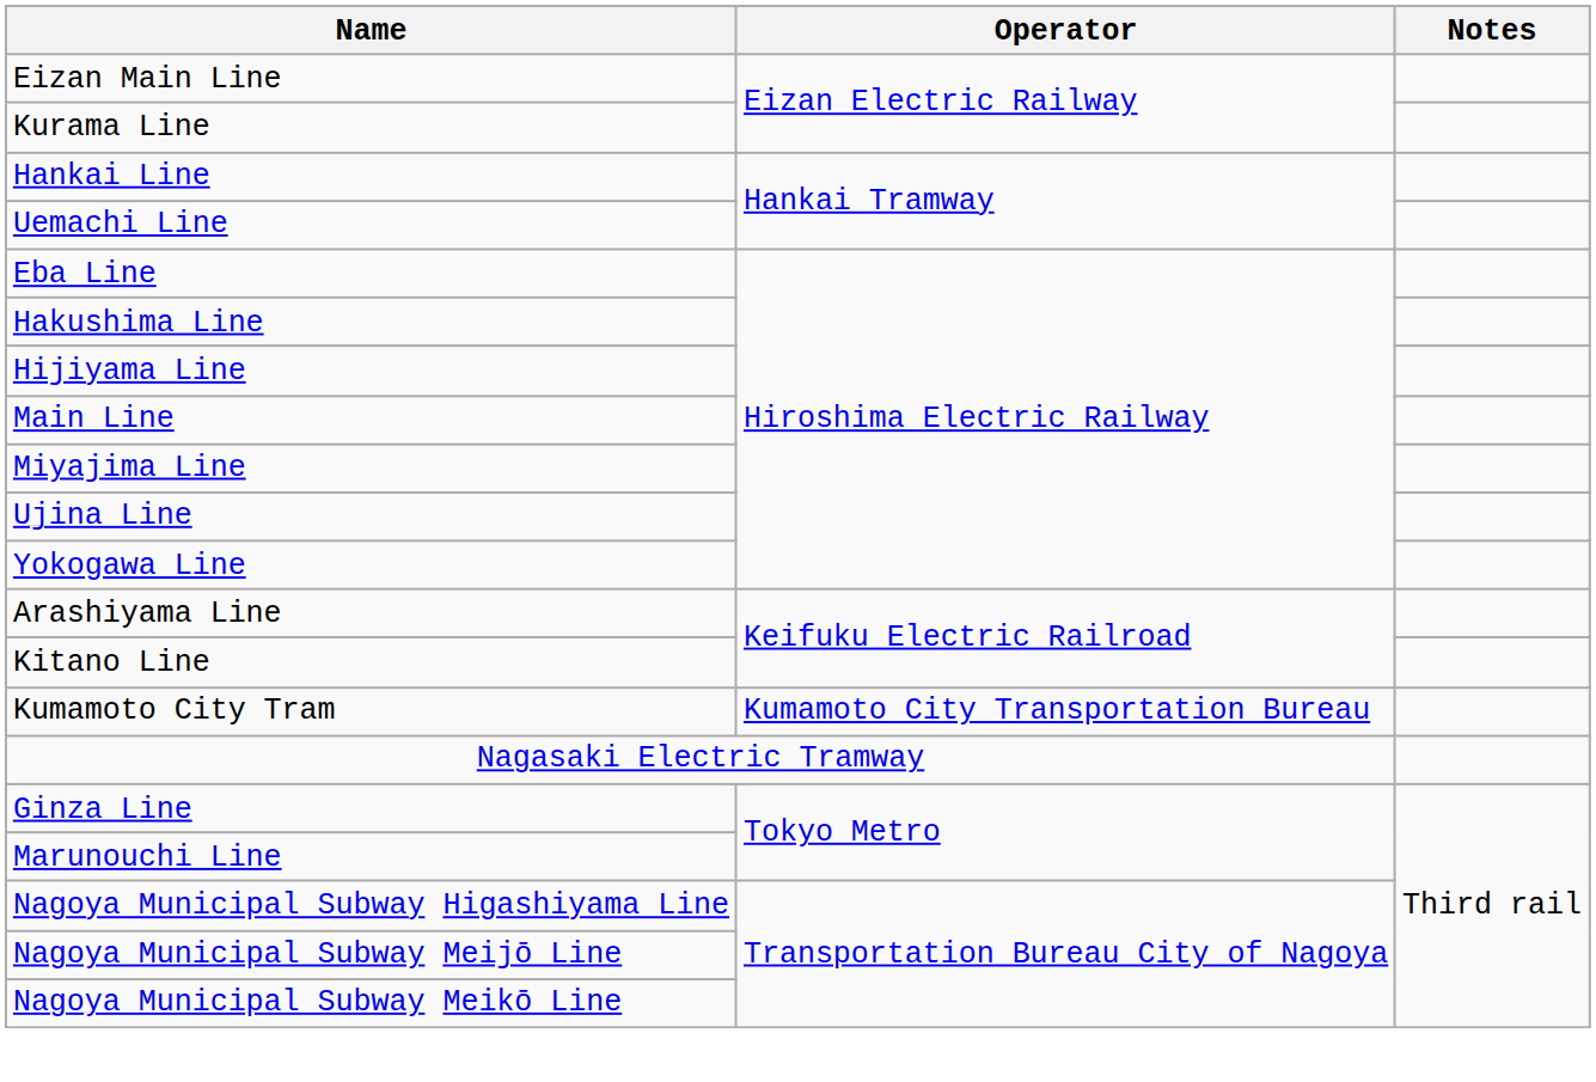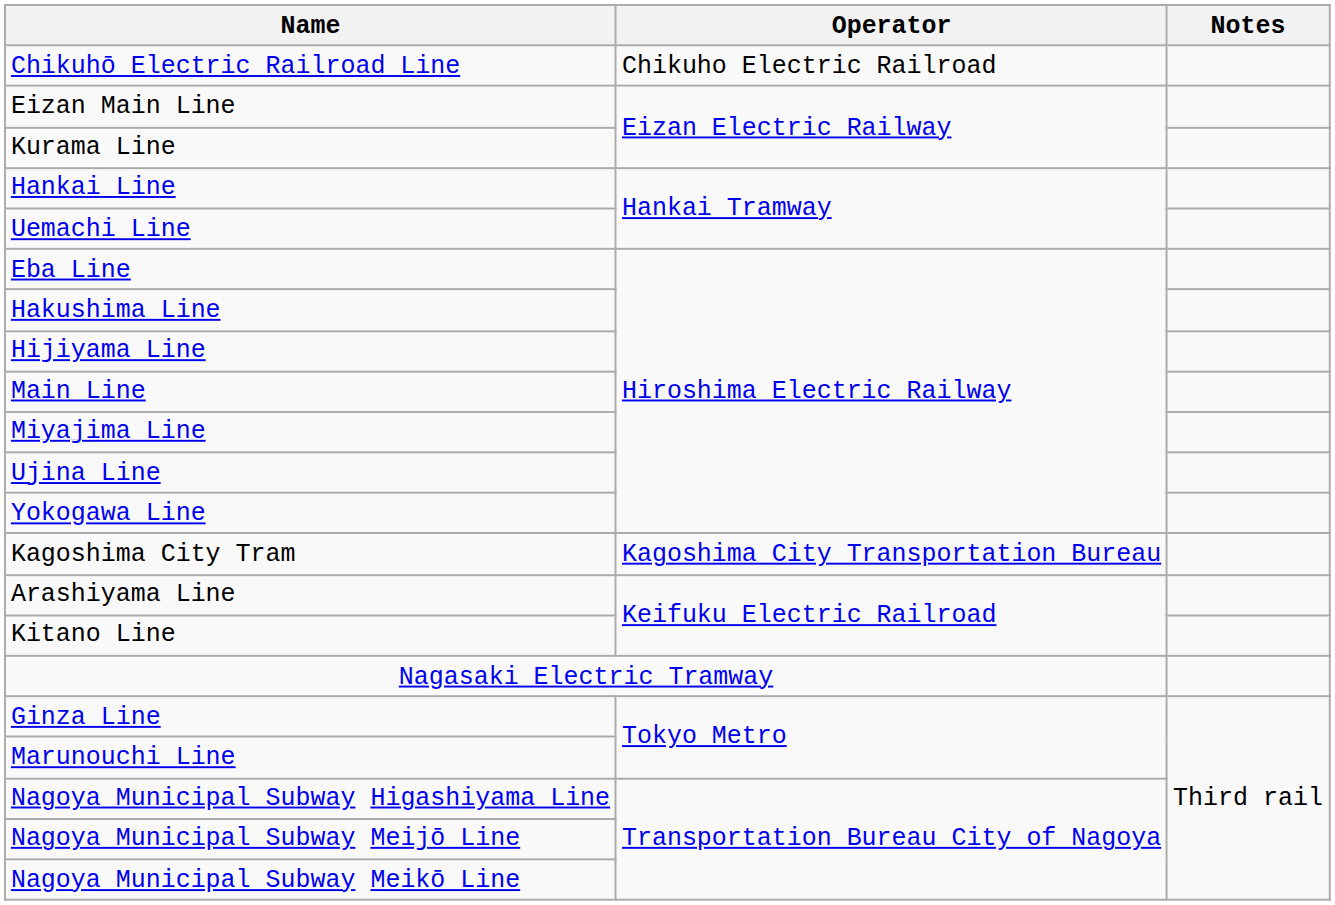 <table class="wikitable">
 <tr>
 <th>Name</th>
 <th>Operator</th>
 <th>Notes</th>
+</tr>
+<tr>
+<td><a href='#'>Chikuhō Electric Railroad Line</a></td>
+<td>Chikuho Electric Railroad</td>
+<td></td>
 </tr>
 <tr>
 <td>Eizan Main Line</td>
 <td rowspan="2"><a href='#'>Eizan Electric Railway</a></td>
 <td></td>
 </tr>
 <tr>
 <td>Kurama Line</td>
 <td></td>
 </tr>
 <tr>
 <td><a href='#'>Hankai Line</a></td>
 <td rowspan="2"><a href='#'>Hankai Tramway</a></td>
 <td></td>
 </tr>
 <tr>
 <td><a href='#'>Uemachi Line</a></td>
 <td></td>
 </tr>
 <tr>
 <td><a href='#'>Eba Line</a></td>
 <td rowspan="7"><a href='#'>Hiroshima Electric Railway</a></td>
 <td></td>
 </tr>
 <tr>
 <td><a href='#'>Hakushima Line</a></td>
 <td></td>
 </tr>
 <tr>
 <td><a href='#'>Hijiyama Line</a></td>
 <td></td>
 </tr>
 <tr>
 <td><a href='#'>Main Line</a></td>
 <td></td>
 </tr>
 <tr>
 <td><a href='#'>Miyajima Line</a></td>
 <td></td>
 </tr>
 <tr>
 <td><a href='#'>Ujina Line</a></td>
 <td></td>
 </tr>
 <tr>
 <td><a href='#'>Yokogawa Line</a></td>
 <td></td>
 </tr>
 <tr>
+<td>Kagoshima City Tram</td>
+<td><a href='#'>Kagoshima City Transportation Bureau</a></td>
+<td></td>
+</tr>
+<tr>
 <td>Arashiyama Line</td>
 <td rowspan="2"><a href='#'>Keifuku Electric Railroad</a></td>
 <td></td>
 </tr>
 <tr>
 <td>Kitano Line</td>
-<td></td>
-</tr>
-<tr>
-<td>Kumamoto City Tram</td>
-<td><a href='#'>Kumamoto City Transportation Bureau</a></td>
 <td></td>
 </tr>
 <tr>
 <td colspan="2" align="center"><a href='#'>Nagasaki Electric Tramway</a></td>
 <td></td>
 </tr>
 <tr>
 <td><a href='#'>Ginza Line</a></td>
 <td rowspan="2"><a href='#'>Tokyo Metro</a></td>
 <td rowspan="5">Third rail</td>
 </tr>
 <tr>
 <td><a href='#'>Marunouchi Line</a></td>
 </tr>
 <tr>
 <td><a href='#'>Nagoya Municipal Subway</a> <a href='#'>Higashiyama Line</a></td>
 <td rowspan="3"><a href='#'>Transportation Bureau City of Nagoya</a></td>
 </tr>
 <tr>
 <td><a href='#'>Nagoya Municipal Subway</a> <a href='#'>Meijō Line</a></td>
 </tr>
 <tr>
 <td><a href='#'>Nagoya Municipal Subway</a> <a href='#'>Meikō Line</a></td>
 </tr>
 </table>
